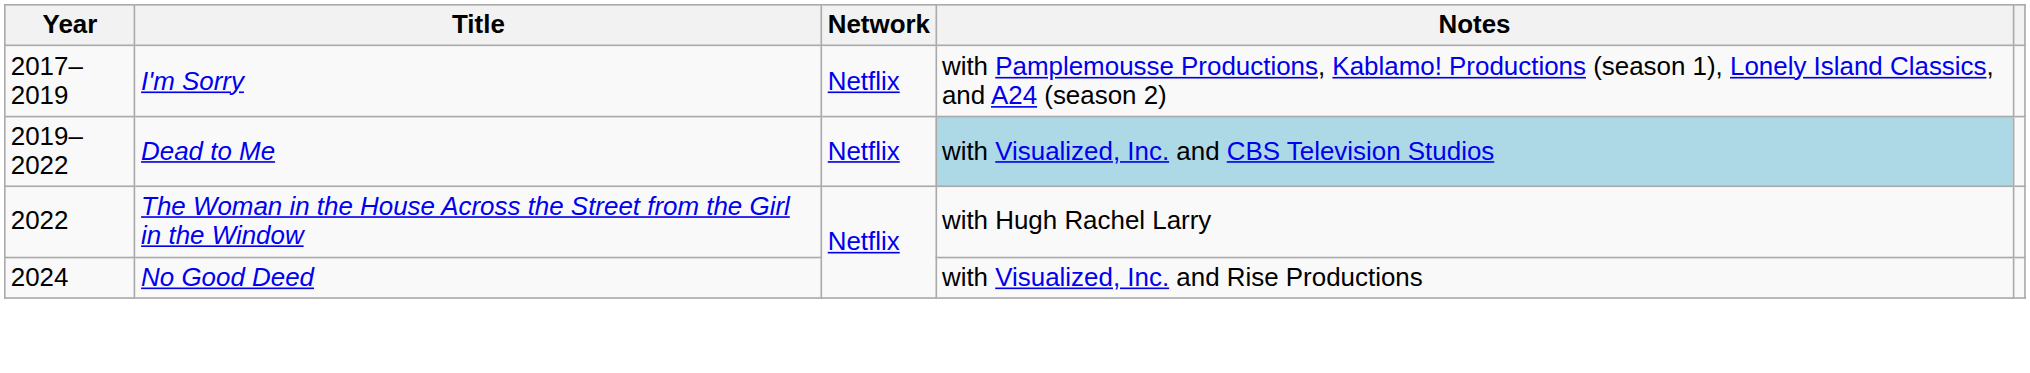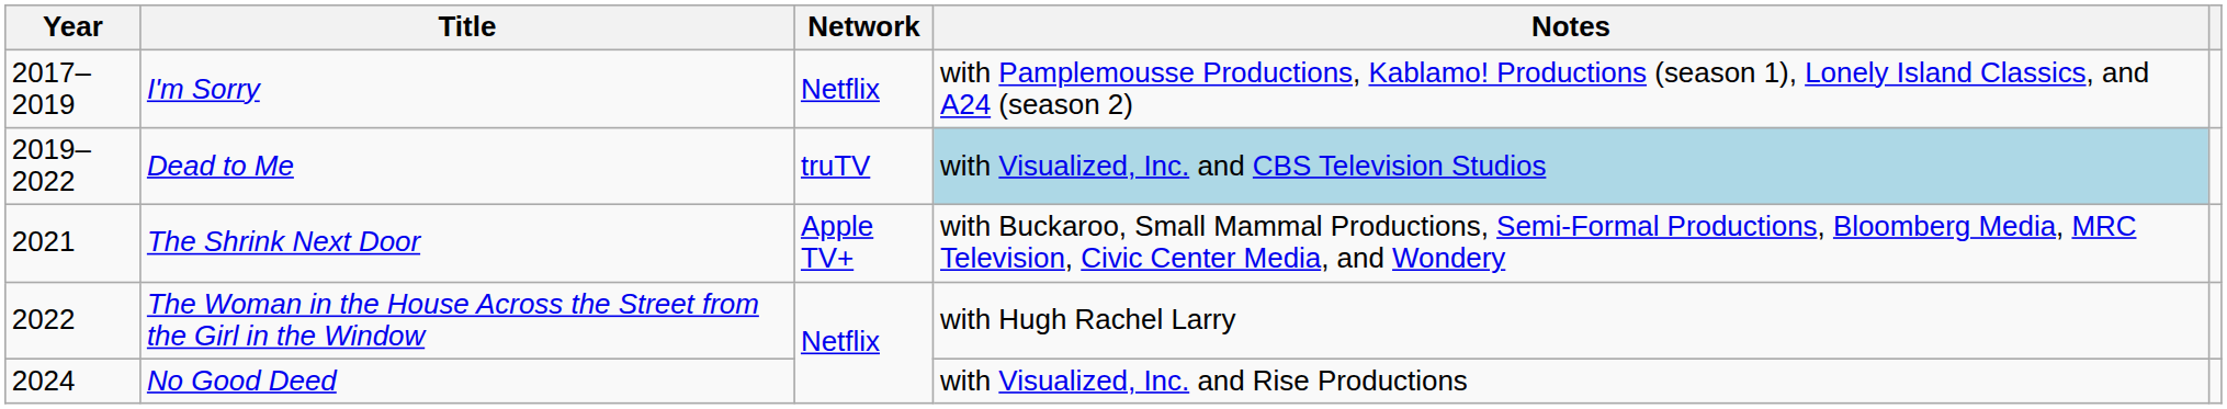 <table class="wikitable sortable">
 <tr>
 <th>Year</th>
 <th>Title</th>
 <th>Network</th>
 <th class="unsortable">Notes</th>
 <th class="unsortable"></th>
 </tr>
 <tr>
 <td>2017–2019</td>
 <td><em><a href='#'>I'm Sorry</a></em></td>
 <td><a href='#'>Netflix</a></td>
 <td>with <a href='#'>Pamplemousse Productions</a>, <a href='#'>Kablamo! Productions</a> (season 1), <a href='#'>Lonely Island Classics</a>, and <a href='#'>A24</a> (season 2)</td>
 <td></td>
 </tr>
 <tr>
 <td>2019–2022</td>
 <td><em><a href='#'>Dead to Me</a></em></td>
-<td><a href='#'>Netflix</a></td>
+<td><a href='#'>truTV</a></td>
 <td style="background: lightblue;">with <a href='#'>Visualized, Inc.</a> and <a href='#'>CBS Television Studios</a></td>
+<td></td>
+</tr>
+<tr>
+<td>2021</td>
+<td><em><a href='#'>The Shrink Next Door</a></em></td>
+<td><a href='#'>Apple TV+</a></td>
+<td>with Buckaroo, Small Mammal Productions, <a href='#'>Semi-Formal Productions</a>, <a href='#'>Bloomberg Media</a>, <a href='#'>MRC Television</a>, <a href='#'>Civic Center Media</a>, and <a href='#'>Wondery</a></td>
 <td></td>
 </tr>
 <tr>
 <td>2022</td>
 <td><em><a href='#'>The Woman in the House Across the Street from the Girl in the Window</a></em></td>
 <td rowspan="2"><a href='#'>Netflix</a></td>
 <td>with Hugh Rachel Larry</td>
 <td></td>
 </tr>
 <tr>
 <td>2024</td>
 <td><em><a href='#'>No Good Deed</a></em></td>
 <td>with <a href='#'>Visualized, Inc.</a> and Rise Productions</td>
 <td></td>
 </tr>
 </table>
